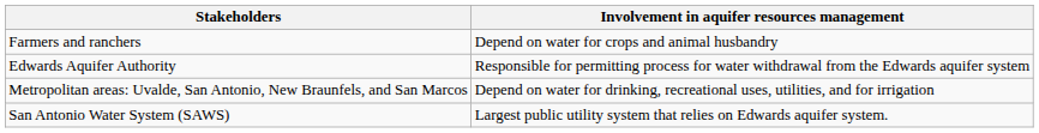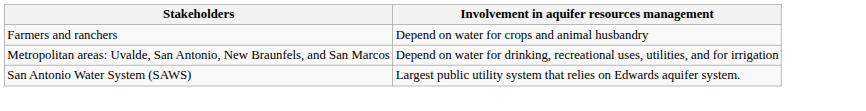 <table class="wikitable">
 <tr>
 <th>Stakeholders</th>
 <th>Involvement in aquifer resources management</th>
 </tr>
 <tr>
 <td>Farmers and ranchers</td>
 <td>Depend on water for crops and animal husbandry</td>
 </tr>
 <tr>
-<td>Edwards Aquifer Authority</td>
-<td>Responsible for permitting process for water withdrawal from the Edwards aquifer system</td>
-</tr>
-<tr>
 <td>Metropolitan areas: Uvalde, San Antonio, New Braunfels, and San Marcos</td>
 <td>Depend on water for drinking, recreational uses, utilities, and for irrigation</td>
 </tr>
 <tr>
 <td>San Antonio Water System (SAWS)</td>
 <td>Largest public utility system that relies on Edwards aquifer system.</td>
 </tr>
 </table>
